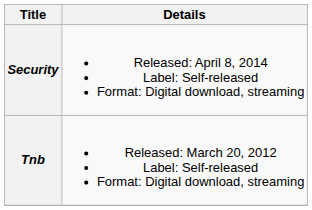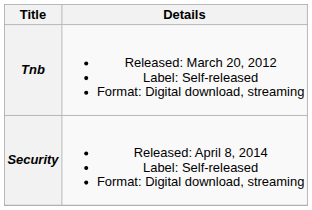 <table class="wikitable plainrowheaders" style="text-align:center;">
 <tr>
 <th>Title</th>
 <th>Details</th>
 </tr>
 <tr>
+<th scope="row"><em>Tnb</em></th>
+<td><br><ul><li>Released: March 20, 2012</li><li>Label: Self-released</li><li>Format: Digital download, streaming</li></ul></td>
+</tr>
+<tr>
 <th scope="row"><em>Security</em></th>
 <td><br><ul><li>Released: April 8, 2014</li><li>Label: Self-released</li><li>Format: Digital download, streaming</li></ul></td>
 </tr>
 <tr>
-<th scope="row"><em>Tnb</em></th>
-<td><br><ul><li>Released: March 20, 2012</li><li>Label: Self-released</li><li>Format: Digital download, streaming</li></ul></td>
-</tr>
-<tr>
 </tr>
 </table>
